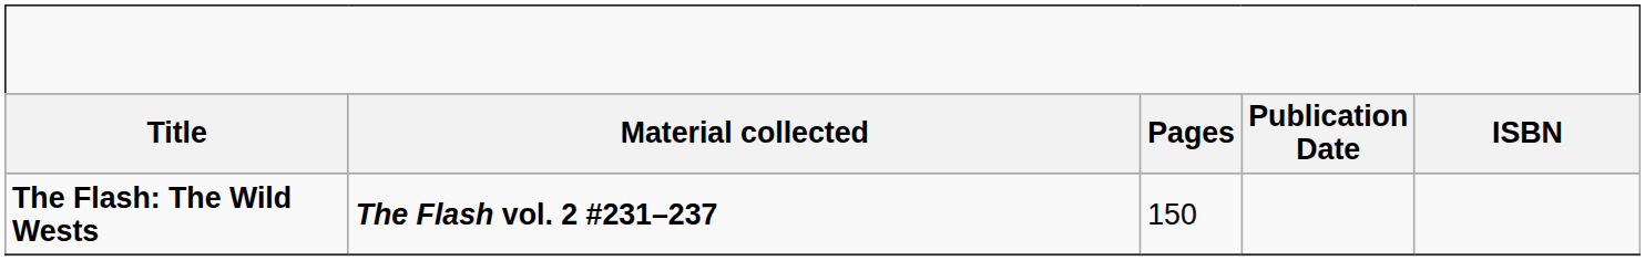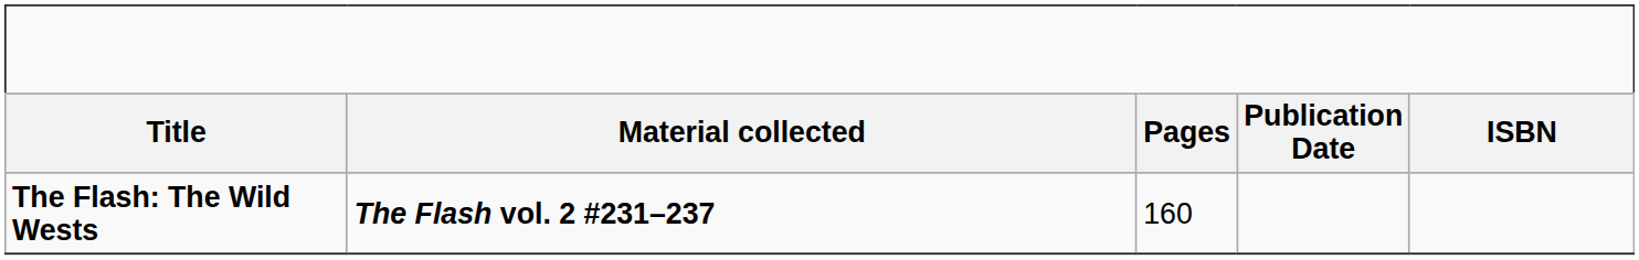 <table width="100%" class="wikitable sortable" style="padding:0px 0px 0px 25px; border:1px solid #212121;">
 <tr style="height: 3em;">
 </tr>
 <tr>
 <th ! width="21%">Title</th>
 <th>Material collected</th>
 <th class="unsortable" width="1%">Pages</th>
 <th width="1%">Publication Date</th>
 <th width="13.77%">ISBN</th>
 </tr>
 <tr>
 <td><strong>The Flash: The Wild Wests</strong></td>
 <td><strong><em>The Flash</em> vol. 2 #231–237</strong></td>
-<td>150</td>
+<td>160</td>
 <td></td>
 <td align="right"></td>
 </tr>
 <tr>
 </tr>
 </table>
